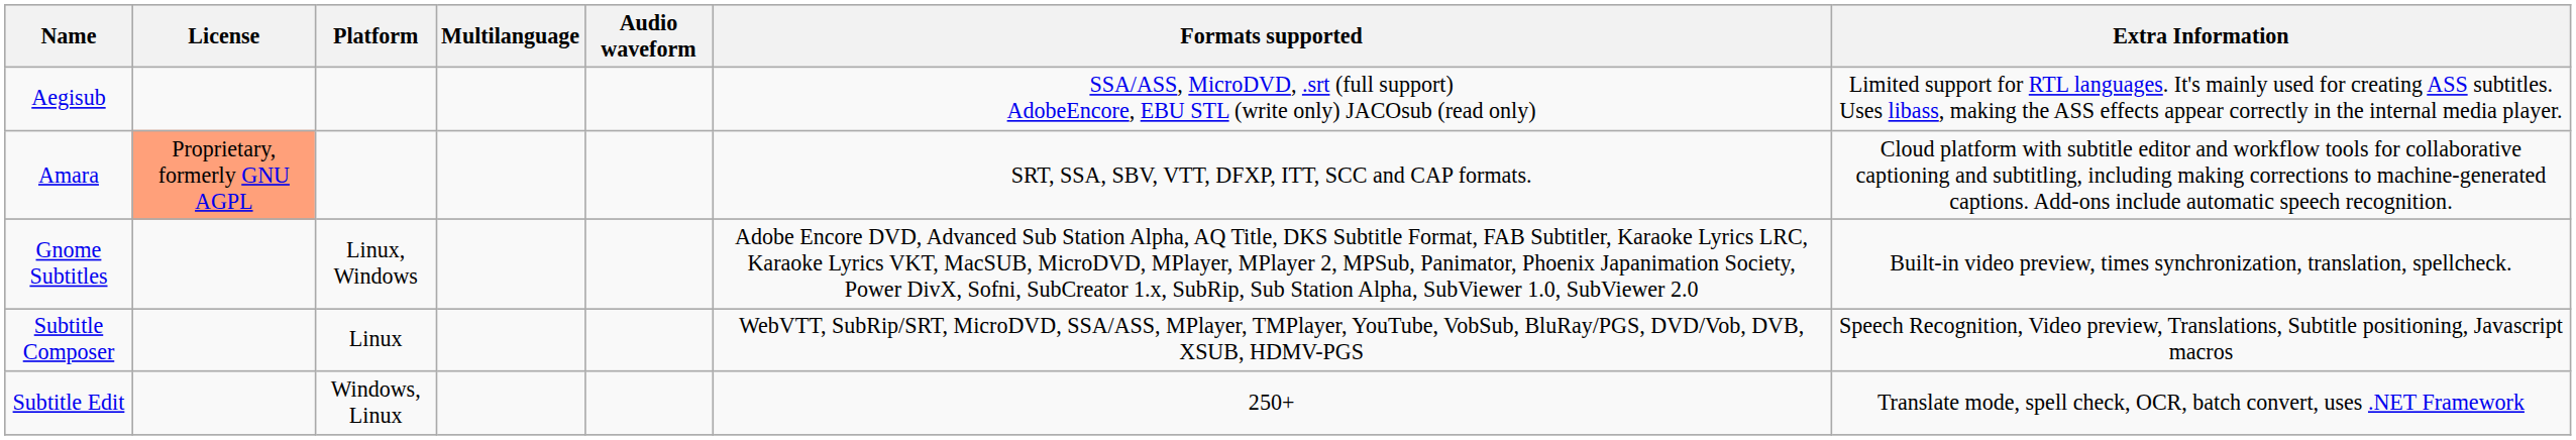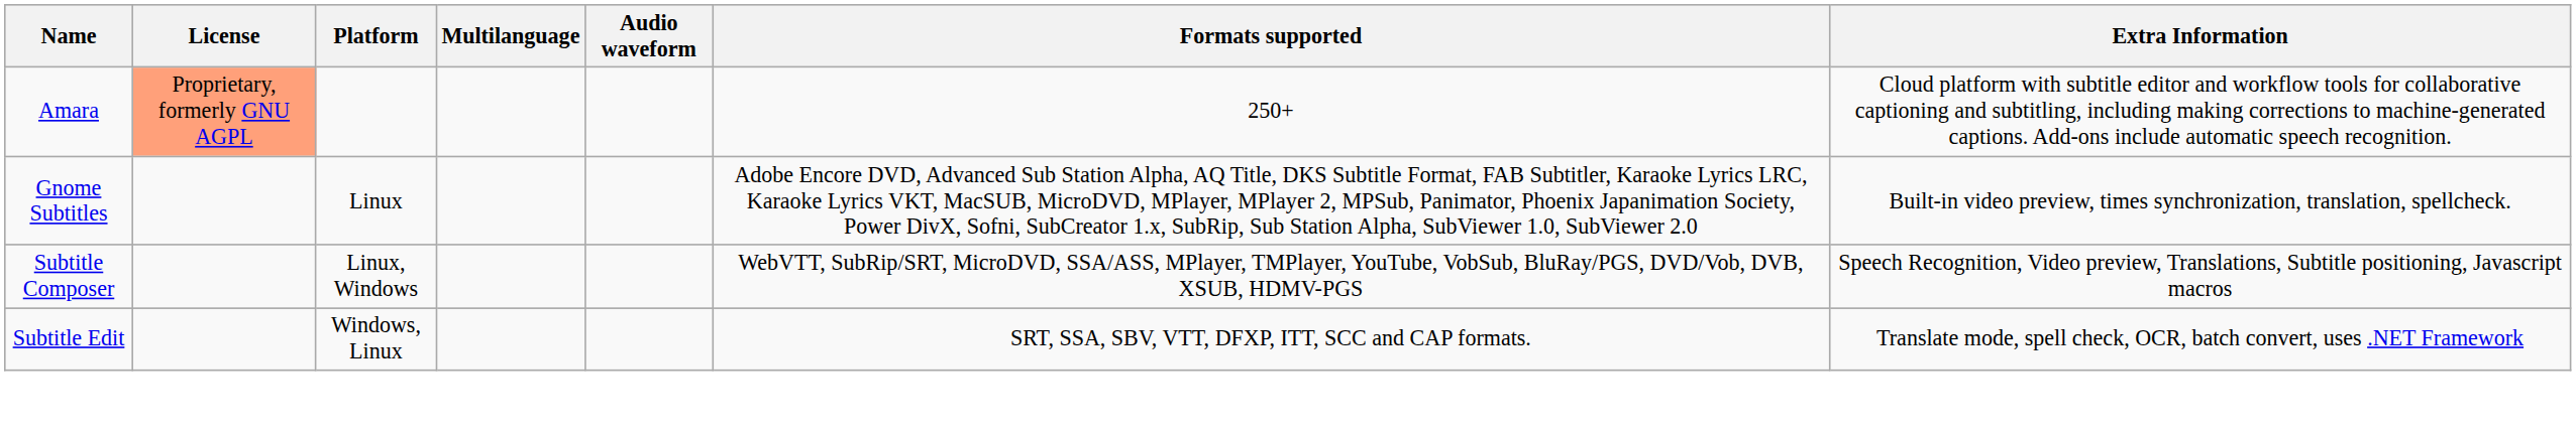 <table style="font-size: 85%; text-align: center;" class="wikitable sortable">
 <tr>
 <th>Name</th>
 <th>License</th>
 <th>Platform</th>
 <th>Multilanguage</th>
 <th>Audio waveform</th>
 <th>Formats supported</th>
 <th>Extra Information</th>
 </tr>
 <tr>
-<td><a href='#'>Aegisub</a></td>
-<td></td>
-<td></td>
-<td></td>
-<td></td>
-<td><a href='#'>SSA/ASS</a>, <a href='#'>MicroDVD</a>, <a href='#'>.srt</a> (full support) <br> <a href='#'>AdobeEncore</a>, <a href='#'>EBU STL</a> (write only) JACOsub (read only)</td>
-<td>Limited support for <a href='#'>RTL languages</a>. It's mainly used for creating <a href='#'>ASS</a> subtitles. Uses <a href='#'>libass</a>, making the ASS effects appear correctly in the internal media player.</td>
-</tr>
-<tr>
 <td><a href='#'>Amara</a></td>
 <td style="background: lightsalmon;">Proprietary, formerly <a href='#'>GNU AGPL</a></td>
 <td></td>
 <td></td>
 <td></td>
-<td>SRT, SSA, SBV, VTT, DFXP, ITT, SCC and CAP formats.</td>
+<td>250+</td>
 <td>Cloud platform with subtitle editor and workflow tools for collaborative captioning and subtitling, including making corrections to machine-generated captions. Add-ons include automatic speech recognition.</td>
 </tr>
 <tr>
 <td><a href='#'>Gnome Subtitles</a></td>
 <td></td>
-<td>Linux, Windows</td>
+<td>Linux</td>
 <td></td>
 <td></td>
 <td>Adobe Encore DVD, Advanced Sub Station Alpha, AQ Title, DKS Subtitle Format, FAB Subtitler, Karaoke Lyrics LRC, Karaoke Lyrics VKT, MacSUB, MicroDVD, MPlayer, MPlayer 2, MPSub, Panimator, Phoenix Japanimation Society, Power DivX, Sofni, SubCreator 1.x, SubRip, Sub Station Alpha, SubViewer 1.0, SubViewer 2.0 </td>
 <td>Built-in video preview, times synchronization, translation, spellcheck.</td>
 </tr>
 <tr>
 <td><a href='#'>Subtitle Composer</a></td>
 <td></td>
-<td>Linux</td>
+<td>Linux, Windows</td>
 <td></td>
 <td></td>
 <td>WebVTT, SubRip/SRT, MicroDVD, SSA/ASS, MPlayer, TMPlayer, YouTube, VobSub, BluRay/PGS, DVD/Vob, DVB, XSUB, HDMV-PGS</td>
 <td>Speech Recognition, Video preview, Translations, Subtitle positioning, Javascript macros</td>
 </tr>
 <tr>
 <td><a href='#'>Subtitle Edit</a></td>
 <td></td>
 <td>Windows, Linux</td>
 <td></td>
 <td></td>
-<td>250+</td>
+<td>SRT, SSA, SBV, VTT, DFXP, ITT, SCC and CAP formats.</td>
 <td>Translate mode, spell check, OCR, batch convert, uses <a href='#'>.NET Framework</a></td>
 </tr>
 </table>
